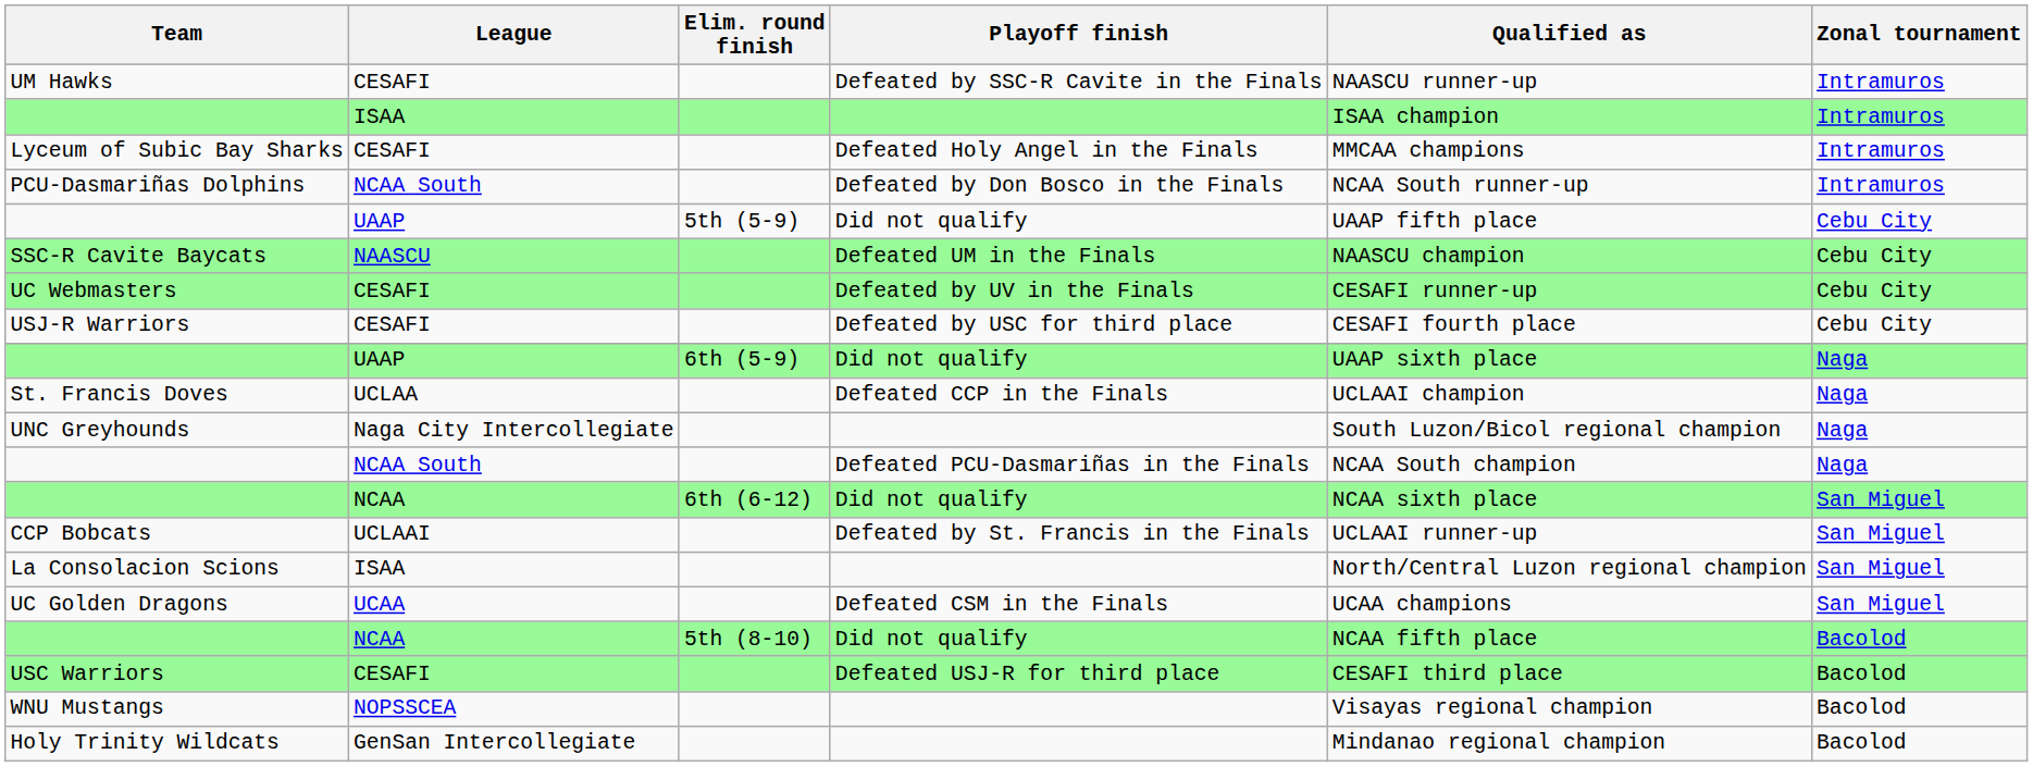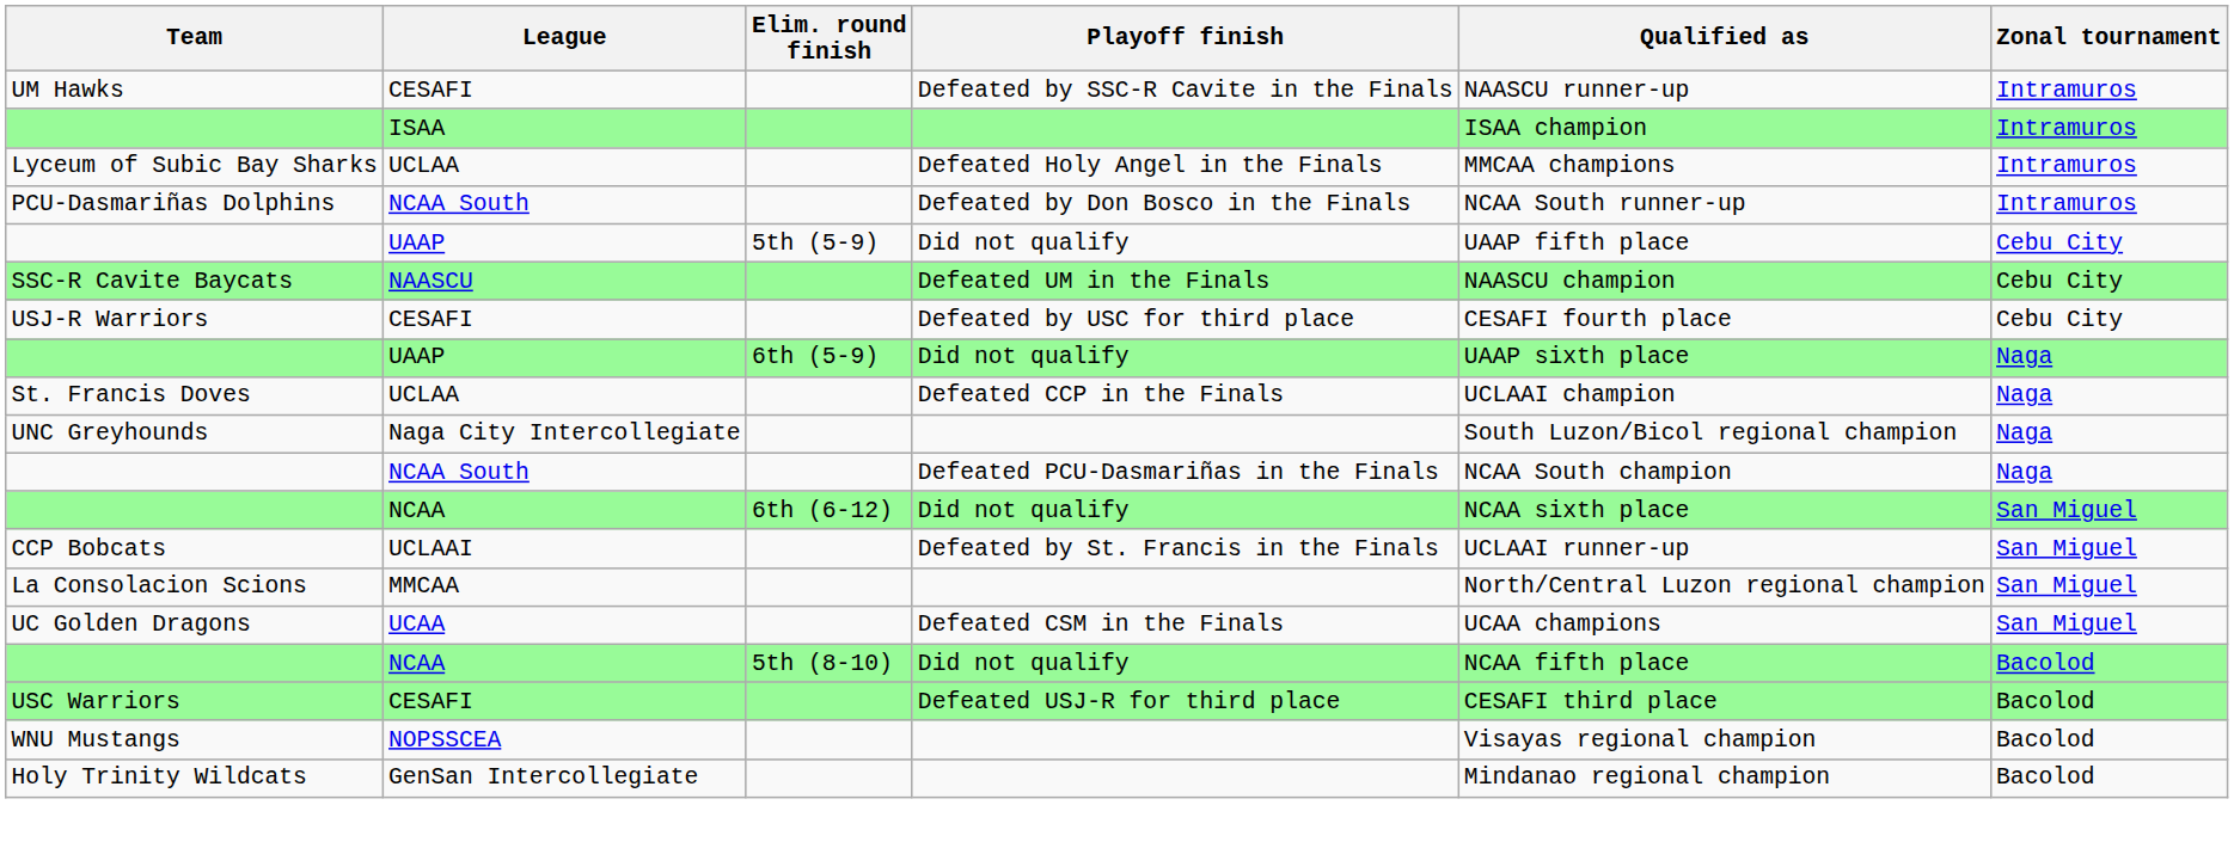 <table class="wikitable sortable">
 <tr>
 <th>Team</th>
 <th>League</th>
 <th>Elim. round<br>finish</th>
 <th>Playoff finish</th>
 <th>Qualified as</th>
 <th>Zonal tournament</th>
 </tr>
 <tr>
 <td>UM Hawks</td>
 <td>CESAFI</td>
 <td></td>
 <td>Defeated by SSC-R Cavite in the Finals</td>
 <td>NAASCU runner-up</td>
 <td><a href='#'>Intramuros</a></td>
 </tr>
 <tr bgcolor=#98fb98>
 <td></td>
 <td>ISAA</td>
 <td></td>
 <td></td>
 <td>ISAA champion</td>
 <td><a href='#'>Intramuros</a></td>
 </tr>
 <tr>
 <td>Lyceum of Subic Bay Sharks</td>
-<td>CESAFI</td>
+<td>UCLAA</td>
 <td></td>
 <td>Defeated Holy Angel in the Finals</td>
 <td>MMCAA champions</td>
 <td><a href='#'>Intramuros</a></td>
 </tr>
 <tr>
 <td>PCU-Dasmariñas Dolphins</td>
 <td><a href='#'>NCAA South</a></td>
 <td></td>
 <td>Defeated by Don Bosco in the Finals</td>
 <td>NCAA South runner-up</td>
 <td><a href='#'>Intramuros</a></td>
 </tr>
 <tr>
 <td></td>
 <td><a href='#'>UAAP</a></td>
 <td>5th (5-9)</td>
 <td>Did not qualify</td>
 <td>UAAP fifth place</td>
 <td><a href='#'>Cebu City</a></td>
 </tr>
 <tr bgcolor=#98fb98>
 <td>SSC-R Cavite Baycats</td>
 <td><a href='#'>NAASCU</a></td>
 <td></td>
 <td>Defeated UM in the Finals</td>
 <td>NAASCU champion</td>
-<td>Cebu City</td>
-</tr>
-<tr bgcolor=#98fb98>
-<td>UC Webmasters</td>
-<td>CESAFI</td>
-<td></td>
-<td>Defeated by UV in the Finals</td>
-<td>CESAFI runner-up</td>
 <td>Cebu City</td>
 </tr>
 <tr>
 <td>USJ-R Warriors</td>
 <td>CESAFI</td>
 <td></td>
 <td>Defeated by USC for third place</td>
 <td>CESAFI fourth place</td>
 <td>Cebu City</td>
 </tr>
 <tr bgcolor=#98fb98>
 <td></td>
 <td>UAAP</td>
 <td>6th (5-9)</td>
 <td>Did not qualify</td>
 <td>UAAP sixth place</td>
 <td><a href='#'>Naga</a></td>
 </tr>
 <tr>
 <td>St. Francis Doves</td>
 <td>UCLAA</td>
 <td></td>
 <td>Defeated CCP in the Finals</td>
 <td>UCLAAI champion</td>
 <td><a href='#'>Naga</a></td>
 </tr>
 <tr>
 <td>UNC Greyhounds</td>
 <td>Naga City Intercollegiate</td>
 <td></td>
 <td></td>
 <td>South Luzon/Bicol regional champion</td>
 <td><a href='#'>Naga</a></td>
 </tr>
 <tr>
 <td></td>
 <td><a href='#'>NCAA South</a></td>
 <td></td>
 <td>Defeated PCU-Dasmariñas in the Finals</td>
 <td>NCAA South champion</td>
 <td><a href='#'>Naga</a></td>
 </tr>
 <tr bgcolor=#98fb98>
 <td></td>
 <td>NCAA</td>
 <td>6th (6-12)</td>
 <td>Did not qualify</td>
 <td>NCAA sixth place</td>
 <td><a href='#'>San Miguel</a></td>
 </tr>
 <tr>
 <td>CCP Bobcats</td>
 <td>UCLAAI</td>
 <td></td>
 <td>Defeated by St. Francis in the Finals</td>
 <td>UCLAAI runner-up</td>
 <td><a href='#'>San Miguel</a></td>
 </tr>
 <tr>
 <td>La Consolacion Scions</td>
-<td>ISAA</td>
+<td>MMCAA</td>
 <td></td>
 <td></td>
 <td>North/Central Luzon regional champion</td>
 <td><a href='#'>San Miguel</a></td>
 </tr>
 <tr>
 <td>UC Golden Dragons</td>
 <td><a href='#'>UCAA</a></td>
 <td></td>
 <td>Defeated CSM in the Finals</td>
 <td>UCAA champions</td>
 <td><a href='#'>San Miguel</a></td>
 </tr>
 <tr bgcolor=#98fb98>
 <td></td>
 <td><a href='#'>NCAA</a></td>
 <td>5th (8-10)</td>
 <td>Did not qualify</td>
 <td>NCAA fifth place</td>
 <td><a href='#'>Bacolod</a></td>
 </tr>
 <tr bgcolor=#98fb98>
 <td>USC Warriors</td>
 <td>CESAFI</td>
 <td></td>
 <td>Defeated USJ-R for third place</td>
 <td>CESAFI third place</td>
 <td>Bacolod</td>
 </tr>
 <tr>
 <td>WNU Mustangs</td>
 <td><a href='#'>NOPSSCEA</a></td>
 <td></td>
 <td></td>
 <td>Visayas regional champion</td>
 <td>Bacolod</td>
 </tr>
 <tr>
 <td>Holy Trinity Wildcats</td>
 <td>GenSan Intercollegiate</td>
 <td></td>
 <td></td>
 <td>Mindanao regional champion</td>
 <td>Bacolod</td>
 </tr>
 </table>
